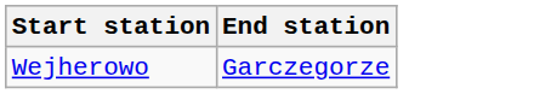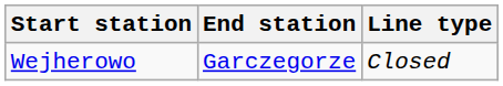 <table class="wikitable">
 <tr>
 <th>Start station</th>
 <th>End station</th>
+<th>Line type</th>
 </tr>
 <tr>
 <td><a href='#'>Wejherowo</a></td>
 <td><a href='#'>Garczegorze</a></td>
+<td><em>Closed</em></td>
 </tr>
 </table>
